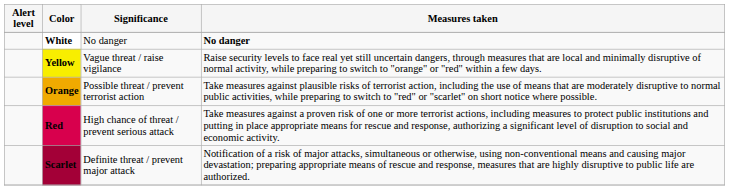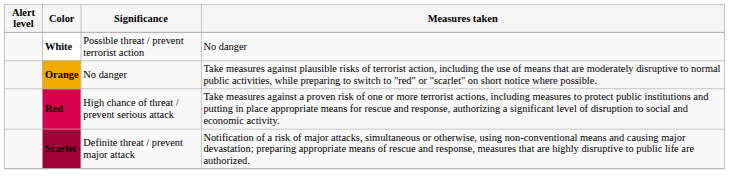 <table class = "wikitable" style="width: 70%">
 <tr>
 <th style="background:#F5F5F5; text-align:center;">Alert level</th>
 <th style="background:#F5F5F5; text-align:center;">Color</th>
 <th style="background:#F5F5F5; text-align:center;">Significance</th>
 <th style="background:#F5F5F5; text-align:center;">Measures taken</th>
 </tr>
 <tr>
 </tr>
 <tr>
 <td></td>
 <td bgcolor="white"><strong>White</strong></td>
+<td>Possible threat / prevent terrorist action</td>
 <td>No danger</td>
-<td><strong>No danger</strong></td>
-</tr>
-<tr>
-<td></td>
-<td bgcolor="f8ee00"><strong>Yellow</strong></td>
-<td>Vague threat / raise vigilance</td>
-<td>Raise security levels to face real yet still uncertain dangers, through measures that are local and minimally disruptive of normal activity, while preparing to switch to "orange" or "red" within a few days.</td>
 </tr>
 <tr>
 <td></td>
 <td bgcolor="f0aa00"><strong>Orange</strong></td>
-<td>Possible threat / prevent terrorist action</td>
+<td>No danger</td>
 <td>Take measures against plausible risks of terrorist action, including the use of means that are moderately disruptive to normal public activities, while preparing to switch to "red" or "scarlet" on short notice where possible.</td>
 </tr>
 <tr>
 <td></td>
 <td bgcolor="d8004d"><strong>Red</strong></td>
 <td>High chance of threat / prevent serious attack</td>
 <td>Take measures against a proven risk of one or more terrorist actions, including measures to protect public institutions and putting in place appropriate means for rescue and response, authorizing a significant level of disruption to social and economic activity.</td>
 </tr>
 <tr>
 <td></td>
 <td bgcolor="#a30037"><strong>Scarlet</strong></td>
 <td>Definite threat / prevent major attack</td>
 <td>Notification of a risk of major attacks, simultaneous or otherwise, using non-conventional means and causing major devastation; preparing appropriate means of rescue and response, measures that are highly disruptive to public life are authorized.</td>
 </tr>
 <tr>
 </tr>
 </table>
